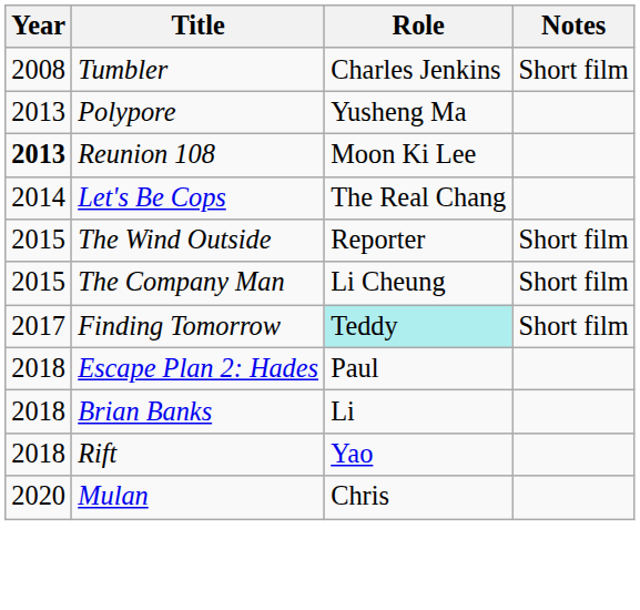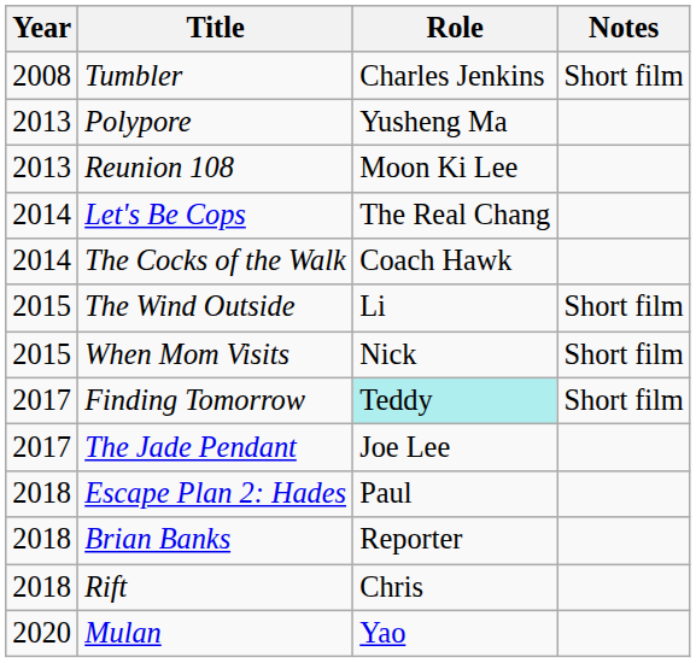 <table class = "wikitable sortable">
 <tr>
 <th>Year</th>
 <th>Title</th>
 <th>Role</th>
 <th>Notes</th>
 </tr>
 <tr>
 <td>2008</td>
 <td><em>Tumbler</em></td>
 <td>Charles Jenkins</td>
 <td>Short film</td>
 </tr>
 <tr>
 <td>2013</td>
 <td><em>Polypore</em></td>
 <td>Yusheng Ma</td>
 <td></td>
 </tr>
 <tr>
-<td><strong>2013</strong></td>
+<td>2013</td>
 <td><em>Reunion 108</em></td>
 <td>Moon Ki Lee</td>
 <td></td>
 </tr>
 <tr>
 <td>2014</td>
 <td><em><a href='#'>Let's Be Cops</a></em></td>
 <td>The Real Chang</td>
 <td></td>
 </tr>
 <tr>
+<td>2014</td>
+<td><em>The Cocks of the Walk</em></td>
+<td>Coach Hawk</td>
+<td></td>
+</tr>
+<tr>
 <td>2015</td>
 <td><em>The Wind Outside</em></td>
-<td>Reporter</td>
+<td>Li</td>
 <td>Short film</td>
 </tr>
 <tr>
 <td>2015</td>
-<td><em>The Company Man</em></td>
-<td>Li Cheung</td>
+<td><em>When Mom Visits</em></td>
+<td>Nick</td>
 <td>Short film</td>
 </tr>
 <tr>
 <td>2017</td>
 <td><em>Finding Tomorrow</em></td>
 <td style="background: paleturquoise;">Teddy</td>
 <td>Short film</td>
+</tr>
+<tr>
+<td>2017</td>
+<td><em><a href='#'>The Jade Pendant</a></em></td>
+<td>Joe Lee</td>
+<td></td>
 </tr>
 <tr>
 <td>2018</td>
 <td><em><a href='#'>Escape Plan 2: Hades</a></em></td>
 <td>Paul</td>
 <td></td>
 </tr>
 <tr>
 <td>2018</td>
 <td><em><a href='#'>Brian Banks</a></em></td>
-<td>Li</td>
+<td>Reporter</td>
 <td></td>
 </tr>
 <tr>
 <td>2018</td>
 <td><em>Rift</em></td>
-<td><a href='#'>Yao</a></td>
+<td>Chris</td>
 <td></td>
 </tr>
 <tr>
 <td>2020</td>
 <td><em><a href='#'>Mulan</a></em></td>
-<td>Chris</td>
+<td><a href='#'>Yao</a></td>
 <td></td>
 </tr>
 </table>
